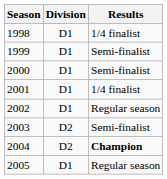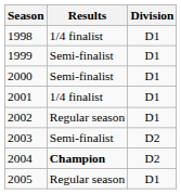 <table class="wikitable" style="float:left; margin-right:1em; font-size:95%">
 <tr>
 <th>Season</th>
+<th>Results</th>
 <th>Division</th>
-<th>Results</th>
 </tr>
 <tr>
 <td>1998</td>
+<td>1/4 finalist</td>
 <td style="text-align:center">D1</td>
-<td>1/4 finalist</td>
 </tr>
 <tr>
 <td>1999</td>
+<td>Semi-finalist</td>
 <td style="text-align:center">D1</td>
-<td>Semi-finalist</td>
 </tr>
 <tr>
 <td>2000</td>
+<td>Semi-finalist</td>
 <td style="text-align:center">D1</td>
-<td>Semi-finalist</td>
 </tr>
 <tr>
 <td>2001</td>
+<td>1/4 finalist</td>
 <td style="text-align:center">D1</td>
-<td>1/4 finalist</td>
 </tr>
 <tr>
 <td>2002</td>
+<td>Regular season</td>
 <td style="text-align:center">D1</td>
-<td>Regular season</td>
 </tr>
 <tr>
 <td>2003</td>
+<td>Semi-finalist</td>
 <td style="text-align:center">D2</td>
-<td>Semi-finalist</td>
 </tr>
 <tr>
 <td>2004</td>
+<td><strong>Champion</strong></td>
 <td style="text-align:center">D2</td>
-<td><strong>Champion</strong></td>
 </tr>
 <tr>
 <td>2005</td>
+<td>Regular season</td>
 <td style="text-align:center">D1</td>
-<td>Regular season</td>
 </tr>
 </table>
